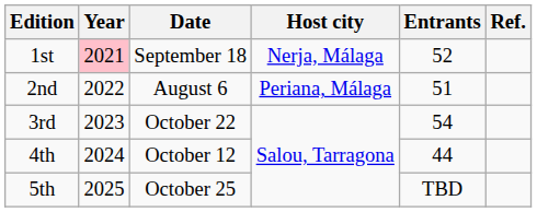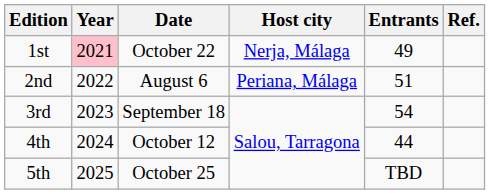 <table class="wikitable sortable" style="font-size: 90%; text-align:center">
 <tr bgcolor="efefef">
 <th>Edition</th>
 <th>Year</th>
 <th>Date</th>
 <th>Host city</th>
 <th>Entrants</th>
 <th>Ref.</th>
 </tr>
 <tr>
 <td>1st</td>
 <td style="background: pink;">2021</td>
-<td>September 18</td>
+<td>October 22</td>
 <td><a href='#'>Nerja, Málaga</a></td>
-<td align="center">52</td>
+<td align="center">49</td>
 <td></td>
 </tr>
 <tr>
 <td>2nd</td>
 <td>2022</td>
 <td>August 6</td>
 <td><a href='#'>Periana, Málaga</a></td>
 <td align="center">51</td>
 <td></td>
 </tr>
 <tr>
 <td>3rd</td>
 <td>2023</td>
-<td>October 22</td>
+<td>September 18</td>
 <td rowspan="3"><a href='#'>Salou, Tarragona</a></td>
 <td align="center">54</td>
 <td></td>
 </tr>
 <tr>
 <td>4th</td>
 <td>2024</td>
 <td>October 12</td>
 <td align="center">44</td>
 <td></td>
 </tr>
 <tr>
 <td>5th</td>
 <td>2025</td>
 <td>October 25</td>
 <td>TBD</td>
 <td></td>
 </tr>
 </table>
